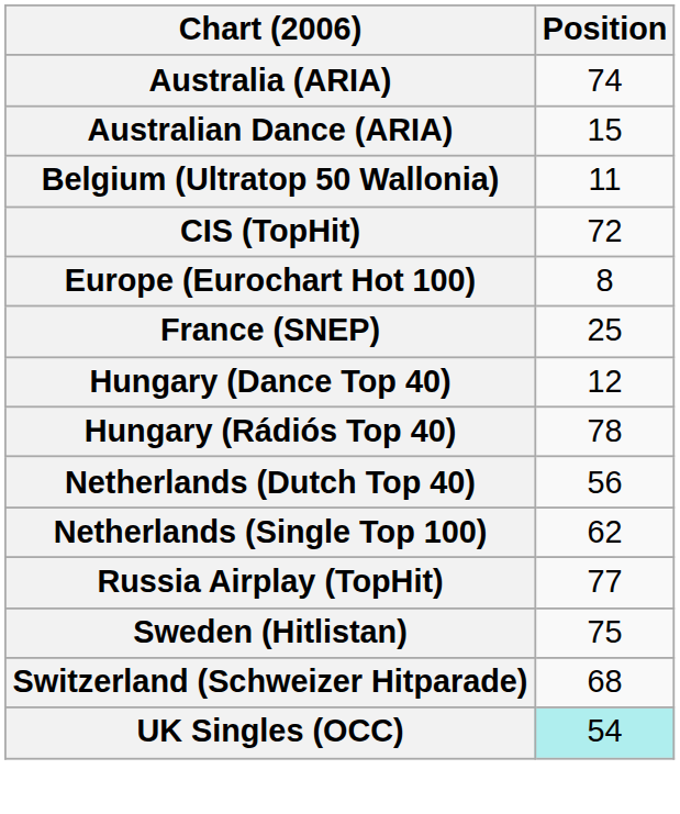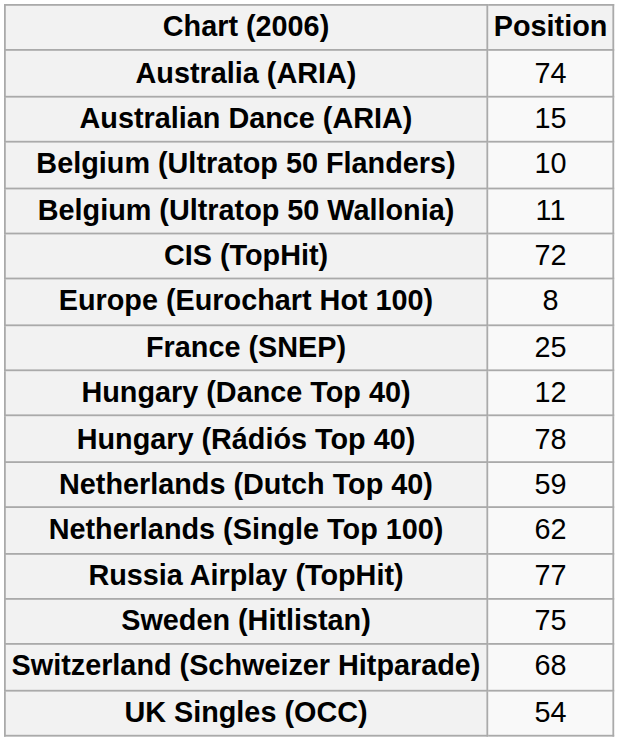 <table class="wikitable sortable plainrowheaders" style="text-align:center">
 <tr>
 <th>Chart (2006)</th>
 <th>Position</th>
 </tr>
 <tr>
 <th scope="row">Australia (ARIA)</th>
 <td>74</td>
 </tr>
 <tr>
 <th scope="row">Australian Dance (ARIA)</th>
 <td>15</td>
+</tr>
+<tr>
+<th scope="row">Belgium (Ultratop 50 Flanders)</th>
+<td>10</td>
 </tr>
 <tr>
 <th scope="row">Belgium (Ultratop 50 Wallonia)</th>
 <td>11</td>
 </tr>
 <tr>
 <th scope="row">CIS (TopHit)</th>
 <td>72</td>
 </tr>
 <tr>
 <th scope="row">Europe (Eurochart Hot 100)</th>
 <td>8</td>
 </tr>
 <tr>
 <th scope="row">France (SNEP)</th>
 <td>25</td>
 </tr>
 <tr>
 <th scope="row">Hungary (Dance Top 40)</th>
 <td>12</td>
 </tr>
 <tr>
 <th scope="row">Hungary (Rádiós Top 40)</th>
 <td>78</td>
 </tr>
 <tr>
 <th scope="row">Netherlands (Dutch Top 40)</th>
-<td>56</td>
+<td>59</td>
 </tr>
 <tr>
 <th scope="row">Netherlands (Single Top 100)</th>
 <td>62</td>
 </tr>
 <tr>
 <th scope="row">Russia Airplay (TopHit)</th>
 <td>77</td>
 </tr>
 <tr>
 <th scope="row">Sweden (Hitlistan)</th>
 <td>75</td>
 </tr>
 <tr>
 <th scope="row">Switzerland (Schweizer Hitparade)</th>
 <td>68</td>
 </tr>
 <tr>
 <th scope="row">UK Singles (OCC)</th>
-<td style="background: paleturquoise;">54</td>
+<td>54</td>
 </tr>
 </table>
